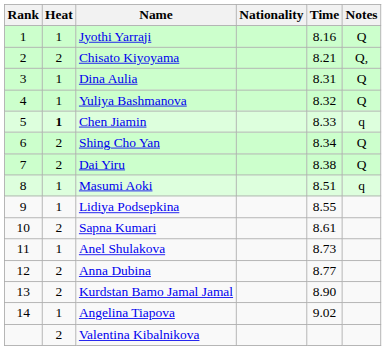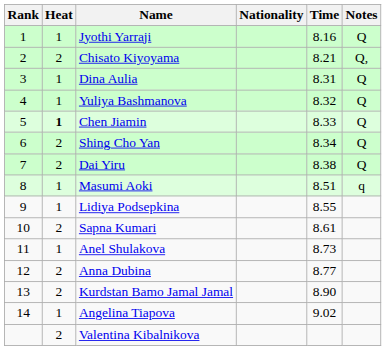 <table class="wikitable sortable" style="text-align:center">
 <tr>
 <th>Rank</th>
 <th>Heat</th>
 <th>Name</th>
 <th>Nationality</th>
 <th>Time</th>
 <th>Notes</th>
 </tr>
 <tr bgcolor=ccffcc>
 <td>1</td>
 <td>1</td>
 <td align=left><a href='#'>Jyothi Yarraji</a></td>
 <td align=left></td>
 <td>8.16</td>
 <td>Q</td>
 </tr>
 <tr bgcolor=ccffcc>
 <td>2</td>
 <td>2</td>
 <td align=left><a href='#'>Chisato Kiyoyama</a></td>
 <td align=left></td>
 <td>8.21</td>
 <td>Q, </td>
 </tr>
 <tr bgcolor=ccffcc>
 <td>3</td>
 <td>1</td>
 <td align=left><a href='#'>Dina Aulia</a></td>
 <td align=left></td>
 <td>8.31</td>
 <td>Q</td>
 </tr>
 <tr bgcolor=ccffcc>
 <td>4</td>
 <td>1</td>
 <td align=left><a href='#'>Yuliya Bashmanova</a></td>
 <td align=left></td>
 <td>8.32</td>
 <td>Q</td>
 </tr>
 <tr bgcolor=ddffdd>
 <td>5</td>
 <td><strong>1</strong></td>
 <td align=left><a href='#'>Chen Jiamin</a></td>
 <td align=left></td>
 <td>8.33</td>
-<td>q</td>
+<td>Q</td>
 </tr>
 <tr bgcolor=ccffcc>
 <td>6</td>
 <td>2</td>
 <td align=left><a href='#'>Shing Cho Yan</a></td>
 <td align=left></td>
 <td>8.34</td>
 <td>Q</td>
 </tr>
 <tr bgcolor=ccffcc>
 <td>7</td>
 <td>2</td>
 <td align=left><a href='#'>Dai Yiru</a></td>
 <td align=left></td>
 <td>8.38</td>
 <td>Q</td>
 </tr>
 <tr bgcolor=ddffdd>
 <td>8</td>
 <td>1</td>
 <td align=left><a href='#'>Masumi Aoki</a></td>
 <td align=left></td>
 <td>8.51</td>
 <td>q</td>
 </tr>
 <tr>
 <td>9</td>
 <td>1</td>
 <td align=left><a href='#'>Lidiya Podsepkina</a></td>
 <td align=left></td>
 <td>8.55</td>
 <td></td>
 </tr>
 <tr>
 <td>10</td>
 <td>2</td>
 <td align=left><a href='#'>Sapna Kumari</a></td>
 <td align=left></td>
 <td>8.61</td>
 <td></td>
 </tr>
 <tr>
 <td>11</td>
 <td>1</td>
 <td align=left><a href='#'>Anel Shulakova</a></td>
 <td align=left></td>
 <td>8.73</td>
 <td></td>
 </tr>
 <tr>
 <td>12</td>
 <td>2</td>
 <td align=left><a href='#'>Anna Dubina</a></td>
 <td align=left></td>
 <td>8.77</td>
 <td></td>
 </tr>
 <tr>
 <td>13</td>
 <td>2</td>
 <td align=left><a href='#'>Kurdstan Bamo Jamal Jamal</a></td>
 <td align=left></td>
 <td>8.90</td>
 <td></td>
 </tr>
 <tr>
 <td>14</td>
 <td>1</td>
 <td align=left><a href='#'>Angelina Tiapova</a></td>
 <td align=left></td>
 <td>9.02</td>
 <td></td>
 </tr>
 <tr>
 <td></td>
 <td>2</td>
 <td align=left><a href='#'>Valentina Kibalnikova</a></td>
 <td align=left></td>
 <td></td>
 <td></td>
 </tr>
 </table>
